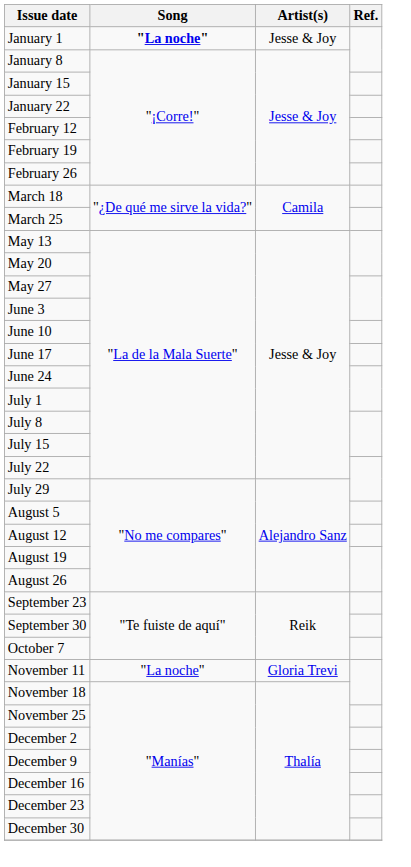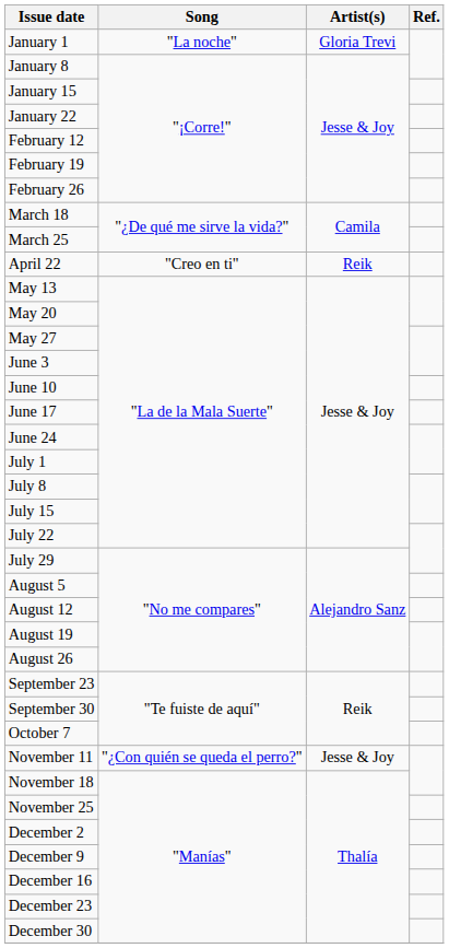 <table class="wikitable">
 <tr>
 <th>Issue date</th>
 <th>Song</th>
 <th>Artist(s)</th>
 <th>Ref.</th>
 </tr>
 <tr>
 <td>January 1</td>
-<td style="text-align: center;"><strong>"<a href='#'>La noche</a>"</strong></td>
-<td style="text-align: center;" rowspan="1">Jesse & Joy</td>
+<td style="text-align: center;">"<a href='#'>La noche</a>"</td>
+<td style="text-align: center;"><a href='#'>Gloria Trevi</a></td>
 <td style="text-align: center;" rowspan="2"></td>
 </tr>
 <tr>
 <td>January 8</td>
 <td style="text-align: center;" rowspan="6">"<a href='#'>¡Corre!</a>"</td>
 <td style="text-align: center;" rowspan="6"><a href='#'>Jesse & Joy</a></td>
 </tr>
 <tr>
 <td>January 15</td>
 <td style="text-align: center;"></td>
 </tr>
 <tr>
 <td>January 22</td>
 <td style="text-align: center;"></td>
 </tr>
 <tr>
 <td>February 12</td>
 <td style="text-align: center;"></td>
 </tr>
 <tr>
 <td>February 19</td>
 <td style="text-align: center;"></td>
 </tr>
 <tr>
 <td>February 26</td>
 <td style="text-align: center;"></td>
 </tr>
 <tr>
 <td>March 18</td>
 <td style="text-align: center;" rowspan="2">"<a href='#'>¿De qué me sirve la vida?</a>"</td>
 <td style="text-align: center;" rowspan="2"><a href='#'>Camila</a></td>
 <td style="text-align: center;"></td>
 </tr>
 <tr>
 <td>March 25</td>
+<td style="text-align: center;"></td>
+</tr>
+<tr>
+<td>April 22</td>
+<td style="text-align: center;">"Creo en ti"</td>
+<td style="text-align: center;"><a href='#'>Reik</a></td>
 <td style="text-align: center;"></td>
 </tr>
 <tr>
 <td>May 13</td>
 <td style="text-align: center;" rowspan="11">"<a href='#'>La de la Mala Suerte</a>"</td>
 <td style="text-align: center;" rowspan="11">Jesse & Joy</td>
 <td style="text-align: center;" rowspan="2"></td>
 </tr>
 <tr>
 <td>May 20</td>
 </tr>
 <tr>
 <td>May 27</td>
 <td style="text-align: center;" rowspan="2"></td>
 </tr>
 <tr>
 <td>June 3</td>
 </tr>
 <tr>
 <td>June 10</td>
 <td style="text-align: center;"></td>
 </tr>
 <tr>
 <td>June 17</td>
 <td style="text-align: center;"></td>
 </tr>
 <tr>
 <td>June 24</td>
 <td style="text-align: center;" rowspan="2"></td>
 </tr>
 <tr>
 <td>July 1</td>
 </tr>
 <tr>
 <td>July 8</td>
 <td style="text-align: center;" rowspan="2"></td>
 </tr>
 <tr>
 <td>July 15</td>
 </tr>
 <tr>
 <td>July 22</td>
 <td style="text-align: center;" rowspan="2"></td>
 </tr>
 <tr>
 <td>July 29</td>
 <td style="text-align: center;" rowspan="5">"<a href='#'>No me compares</a>"</td>
 <td style="text-align: center;" rowspan="5"><a href='#'>Alejandro Sanz</a></td>
 </tr>
 <tr>
 <td>August 5</td>
 <td style="text-align: center;"></td>
 </tr>
 <tr>
 <td>August 12</td>
 <td></td>
 </tr>
 <tr>
 <td>August 19</td>
 <td style="text-align: center;" rowspan="2"></td>
 </tr>
 <tr>
 <td>August 26</td>
 </tr>
 <tr>
 <td>September 23</td>
 <td style="text-align: center;" rowspan="3">"Te fuiste de aquí"</td>
 <td style="text-align: center;" rowspan="3">Reik</td>
 <td style="text-align: center;" rowspan="1"></td>
 </tr>
 <tr>
 <td>September 30</td>
 <td style="text-align: center;"></td>
 </tr>
 <tr>
 <td>October 7</td>
 <td style="text-align: center;"></td>
 </tr>
 <tr>
 <td>November 11</td>
-<td style="text-align: center;">"<a href='#'>La noche</a>"</td>
-<td style="text-align: center;"><a href='#'>Gloria Trevi</a></td>
+<td style="text-align: center;" rowspan="1">"<a href='#'>¿Con quién se queda el perro?</a>"</td>
+<td style="text-align: center;" rowspan="1">Jesse & Joy</td>
 <td style="text-align: center;" rowspan="2"></td>
 </tr>
 <tr>
 <td>November 18</td>
 <td style="text-align: center;" rowspan="7">"<a href='#'>Manías</a>"</td>
 <td style="text-align: center;" rowspan="7"><a href='#'>Thalía</a></td>
 </tr>
 <tr>
 <td>November 25</td>
 <td style="text-align: center;"></td>
 </tr>
 <tr>
 <td>December 2</td>
 <td style="text-align: center;"></td>
 </tr>
 <tr>
 <td>December 9</td>
 <td style="text-align: center;"></td>
 </tr>
 <tr>
 <td>December 16</td>
 <td style="text-align: center;"></td>
 </tr>
 <tr>
 <td>December 23</td>
 <td style="text-align: center;"></td>
 </tr>
 <tr>
 <td>December 30</td>
 <td style="text-align: center;"></td>
 </tr>
 <tr>
 </tr>
 </table>
